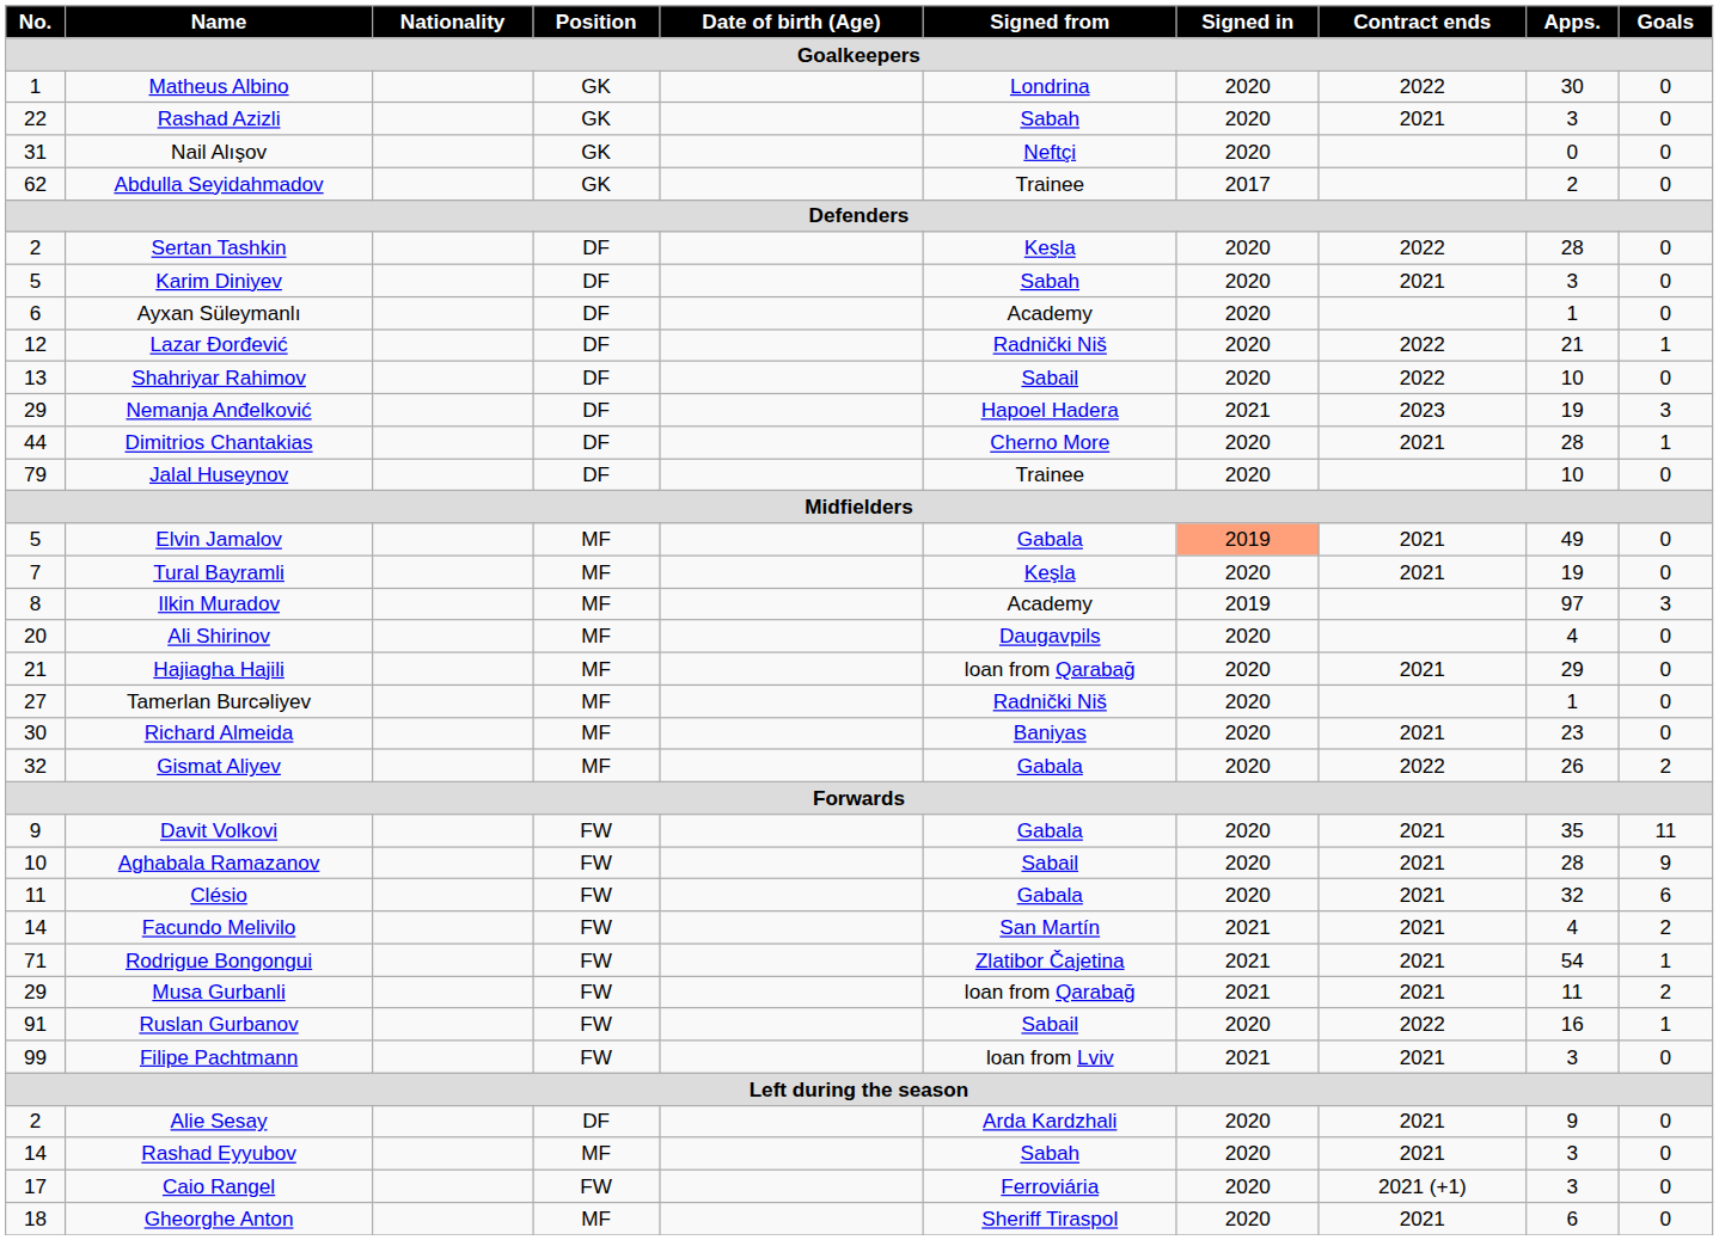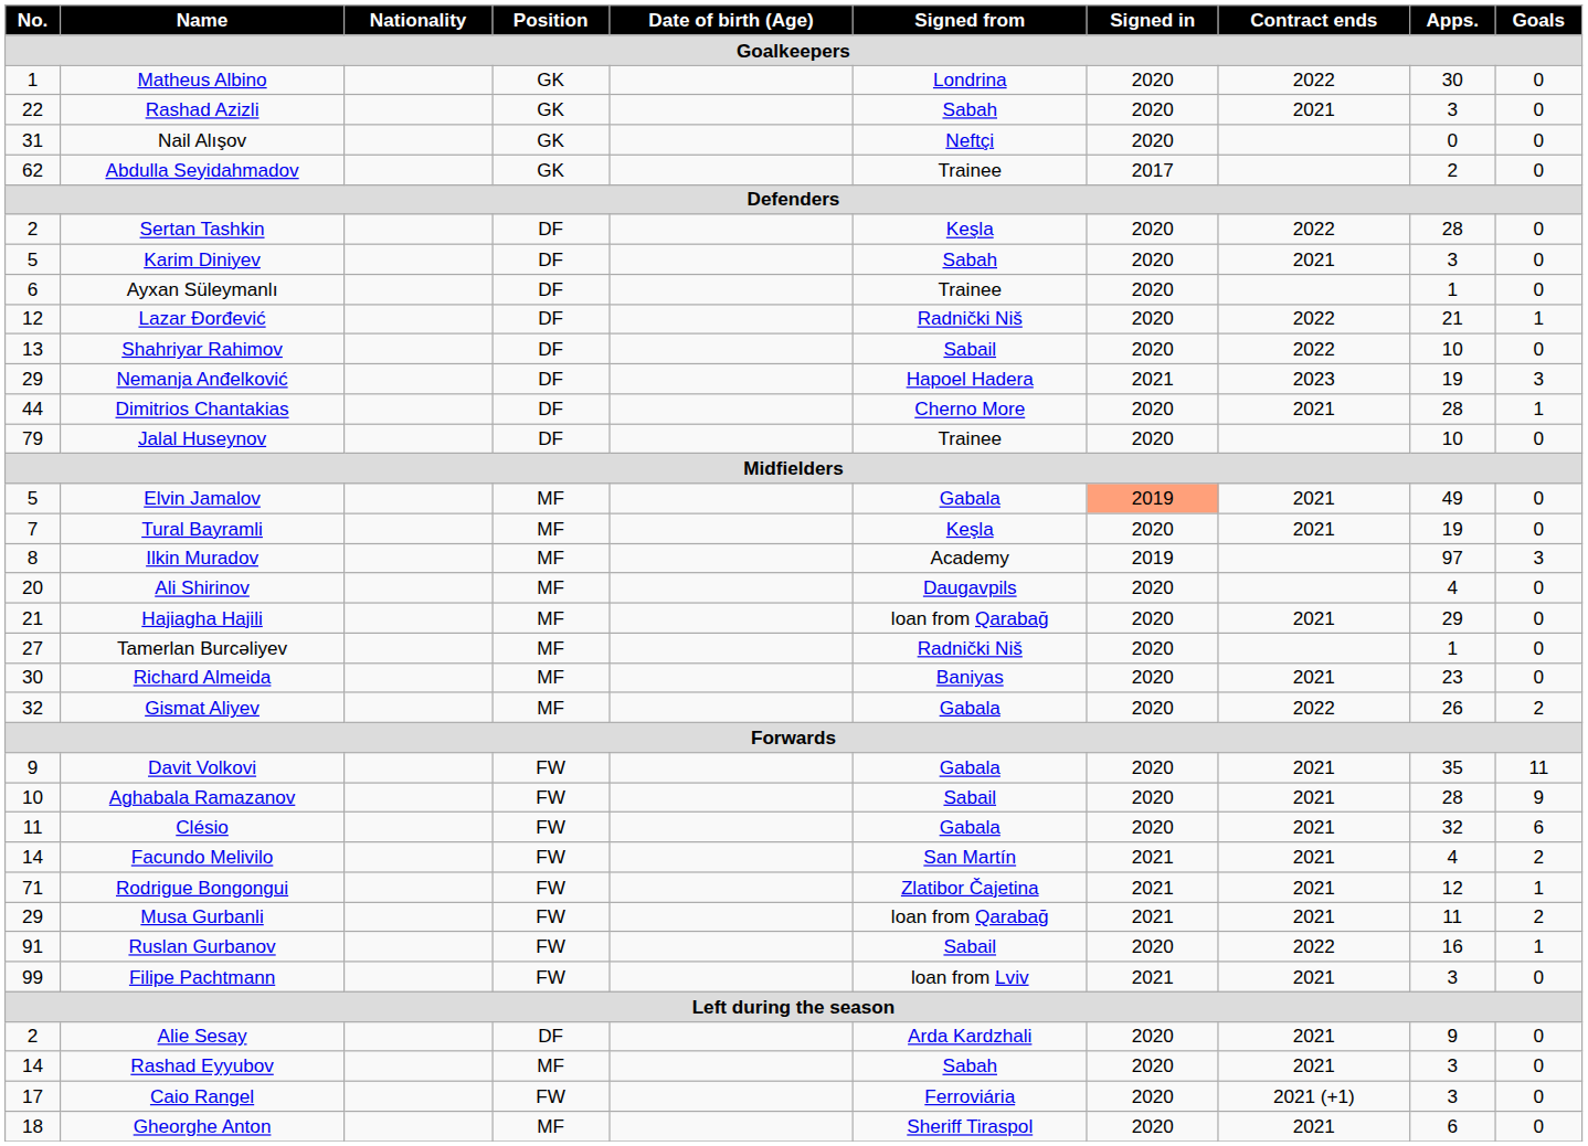 <table class="wikitable"  style="text-align:center; font-size:90%; width:95%;">
 <tr>
 <th style="background:#000000; color:#FFFFFF; text-align:center;">No.</th>
 <th style="background:#000000; color:#FFFFFF; text-align:center;">Name</th>
 <th style="background:#000000; color:#FFFFFF; text-align:center;">Nationality</th>
 <th style="background:#000000; color:#FFFFFF; text-align:center;">Position</th>
 <th style="background:#000000; color:#FFFFFF; text-align:center;">Date of birth (Age)</th>
 <th style="background:#000000; color:#FFFFFF; text-align:center;">Signed from</th>
 <th style="background:#000000; color:#FFFFFF; text-align:center;">Signed in</th>
 <th style="background:#000000; color:#FFFFFF; text-align:center;">Contract ends</th>
 <th style="background:#000000; color:#FFFFFF; text-align:center;">Apps.</th>
 <th style="background:#000000; color:#FFFFFF; text-align:center;">Goals</th>
 </tr>
 <tr>
 <th colspan="11"  style="background:#dcdcdc; text-align:center;">Goalkeepers</th>
 </tr>
 <tr>
 <td>1</td>
 <td><a href='#'>Matheus Albino</a></td>
 <td></td>
 <td>GK</td>
 <td></td>
 <td><a href='#'>Londrina</a></td>
 <td>2020</td>
 <td>2022</td>
 <td>30</td>
 <td>0</td>
 </tr>
 <tr>
 <td>22</td>
 <td><a href='#'>Rashad Azizli</a></td>
 <td></td>
 <td>GK</td>
 <td></td>
 <td><a href='#'>Sabah</a></td>
 <td>2020</td>
 <td>2021</td>
 <td>3</td>
 <td>0</td>
 </tr>
 <tr>
 <td>31</td>
 <td>Nail Alışov</td>
 <td></td>
 <td>GK</td>
 <td></td>
 <td><a href='#'>Neftçi</a></td>
 <td>2020</td>
 <td></td>
 <td>0</td>
 <td>0</td>
 </tr>
 <tr>
 <td>62</td>
 <td><a href='#'>Abdulla Seyidahmadov</a></td>
 <td></td>
 <td>GK</td>
 <td></td>
 <td>Trainee</td>
 <td>2017</td>
 <td></td>
 <td>2</td>
 <td>0</td>
 </tr>
 <tr>
 <th colspan="11"  style="background:#dcdcdc; text-align:center;">Defenders</th>
 </tr>
 <tr>
 <td>2</td>
 <td><a href='#'>Sertan Tashkin</a></td>
 <td></td>
 <td>DF</td>
 <td></td>
 <td><a href='#'>Keşla</a></td>
 <td>2020</td>
 <td>2022</td>
 <td>28</td>
 <td>0</td>
 </tr>
 <tr>
 <td>5</td>
 <td><a href='#'>Karim Diniyev</a></td>
 <td></td>
 <td>DF</td>
 <td></td>
 <td><a href='#'>Sabah</a></td>
 <td>2020</td>
 <td>2021</td>
 <td>3</td>
 <td>0</td>
 </tr>
 <tr>
 <td>6</td>
 <td>Ayxan Süleymanlı</td>
 <td></td>
 <td>DF</td>
 <td></td>
-<td>Academy</td>
+<td>Trainee</td>
 <td>2020</td>
 <td></td>
 <td>1</td>
 <td>0</td>
 </tr>
 <tr>
 <td>12</td>
 <td><a href='#'>Lazar Đorđević</a></td>
 <td></td>
 <td>DF</td>
 <td></td>
 <td><a href='#'>Radnički Niš</a></td>
 <td>2020</td>
 <td>2022</td>
 <td>21</td>
 <td>1</td>
 </tr>
 <tr>
 <td>13</td>
 <td><a href='#'>Shahriyar Rahimov</a></td>
 <td></td>
 <td>DF</td>
 <td></td>
 <td><a href='#'>Sabail</a></td>
 <td>2020</td>
 <td>2022</td>
 <td>10</td>
 <td>0</td>
 </tr>
 <tr>
 <td>29</td>
 <td><a href='#'>Nemanja Anđelković</a></td>
 <td></td>
 <td>DF</td>
 <td></td>
 <td><a href='#'>Hapoel Hadera</a></td>
 <td>2021</td>
 <td>2023</td>
 <td>19</td>
 <td>3</td>
 </tr>
 <tr>
 <td>44</td>
 <td><a href='#'>Dimitrios Chantakias</a></td>
 <td></td>
 <td>DF</td>
 <td></td>
 <td><a href='#'>Cherno More</a></td>
 <td>2020</td>
 <td>2021</td>
 <td>28</td>
 <td>1</td>
 </tr>
 <tr>
 <td>79</td>
 <td><a href='#'>Jalal Huseynov</a></td>
 <td></td>
 <td>DF</td>
 <td></td>
 <td>Trainee</td>
 <td>2020</td>
 <td></td>
 <td>10</td>
 <td>0</td>
 </tr>
 <tr>
 <th colspan="11"  style="background:#dcdcdc; text-align:center;">Midfielders</th>
 </tr>
 <tr>
 <td>5</td>
 <td><a href='#'>Elvin Jamalov</a></td>
 <td></td>
 <td>MF</td>
 <td></td>
 <td><a href='#'>Gabala</a></td>
 <td style="background: lightsalmon;">2019</td>
 <td>2021</td>
 <td>49</td>
 <td>0</td>
 </tr>
 <tr>
 <td>7</td>
 <td><a href='#'>Tural Bayramli</a></td>
 <td></td>
 <td>MF</td>
 <td></td>
 <td><a href='#'>Keşla</a></td>
 <td>2020</td>
 <td>2021</td>
 <td>19</td>
 <td>0</td>
 </tr>
 <tr>
 <td>8</td>
 <td><a href='#'>Ilkin Muradov</a></td>
 <td></td>
 <td>MF</td>
 <td></td>
 <td>Academy</td>
 <td>2019</td>
 <td></td>
 <td>97</td>
 <td>3</td>
 </tr>
 <tr>
 <td>20</td>
 <td><a href='#'>Ali Shirinov</a></td>
 <td></td>
 <td>MF</td>
 <td></td>
 <td><a href='#'>Daugavpils</a></td>
 <td>2020</td>
 <td></td>
 <td>4</td>
 <td>0</td>
 </tr>
 <tr>
 <td>21</td>
 <td><a href='#'>Hajiagha Hajili</a></td>
 <td></td>
 <td>MF</td>
 <td></td>
 <td>loan from <a href='#'>Qarabağ</a></td>
 <td>2020</td>
 <td>2021</td>
 <td>29</td>
 <td>0</td>
 </tr>
 <tr>
 <td>27</td>
 <td>Tamerlan Burcəliyev</td>
 <td></td>
 <td>MF</td>
 <td></td>
 <td><a href='#'>Radnički Niš</a></td>
 <td>2020</td>
 <td></td>
 <td>1</td>
 <td>0</td>
 </tr>
 <tr>
 <td>30</td>
 <td><a href='#'>Richard Almeida</a></td>
 <td></td>
 <td>MF</td>
 <td></td>
 <td><a href='#'>Baniyas</a></td>
 <td>2020</td>
 <td>2021</td>
 <td>23</td>
 <td>0</td>
 </tr>
 <tr>
 <td>32</td>
 <td><a href='#'>Gismat Aliyev</a></td>
 <td></td>
 <td>MF</td>
 <td></td>
 <td><a href='#'>Gabala</a></td>
 <td>2020</td>
 <td>2022</td>
 <td>26</td>
 <td>2</td>
 </tr>
 <tr>
 <th colspan="11"  style="background:#dcdcdc; text-align:center;">Forwards</th>
 </tr>
 <tr>
 <td>9</td>
 <td><a href='#'>Davit Volkovi</a></td>
 <td></td>
 <td>FW</td>
 <td></td>
 <td><a href='#'>Gabala</a></td>
 <td>2020</td>
 <td>2021</td>
 <td>35</td>
 <td>11</td>
 </tr>
 <tr>
 <td>10</td>
 <td><a href='#'>Aghabala Ramazanov</a></td>
 <td></td>
 <td>FW</td>
 <td></td>
 <td><a href='#'>Sabail</a></td>
 <td>2020</td>
 <td>2021</td>
 <td>28</td>
 <td>9</td>
 </tr>
 <tr>
 <td>11</td>
 <td><a href='#'>Clésio</a></td>
 <td></td>
 <td>FW</td>
 <td></td>
 <td><a href='#'>Gabala</a></td>
 <td>2020</td>
 <td>2021</td>
 <td>32</td>
 <td>6</td>
 </tr>
 <tr>
 <td>14</td>
 <td><a href='#'>Facundo Melivilo</a></td>
 <td></td>
 <td>FW</td>
 <td></td>
 <td><a href='#'>San Martín</a></td>
 <td>2021</td>
 <td>2021</td>
 <td>4</td>
 <td>2</td>
 </tr>
 <tr>
 <td>71</td>
 <td><a href='#'>Rodrigue Bongongui</a></td>
 <td></td>
 <td>FW</td>
 <td></td>
 <td><a href='#'>Zlatibor Čajetina</a></td>
 <td>2021</td>
 <td>2021</td>
-<td>54</td>
+<td>12</td>
 <td>1</td>
 </tr>
 <tr>
 <td>29</td>
 <td><a href='#'>Musa Gurbanli</a></td>
 <td></td>
 <td>FW</td>
 <td></td>
 <td>loan from <a href='#'>Qarabağ</a></td>
 <td>2021</td>
 <td>2021</td>
 <td>11</td>
 <td>2</td>
 </tr>
 <tr>
 <td>91</td>
 <td><a href='#'>Ruslan Gurbanov</a></td>
 <td></td>
 <td>FW</td>
 <td></td>
 <td><a href='#'>Sabail</a></td>
 <td>2020</td>
 <td>2022</td>
 <td>16</td>
 <td>1</td>
 </tr>
 <tr>
 <td>99</td>
 <td><a href='#'>Filipe Pachtmann</a></td>
 <td></td>
 <td>FW</td>
 <td></td>
 <td>loan from <a href='#'>Lviv</a></td>
 <td>2021</td>
 <td>2021</td>
 <td>3</td>
 <td>0</td>
 </tr>
 <tr>
 <th colspan="11"  style="background:#dcdcdc; text-align:center;">Left during the season</th>
 </tr>
 <tr>
 <td>2</td>
 <td><a href='#'>Alie Sesay</a></td>
 <td></td>
 <td>DF</td>
 <td></td>
 <td><a href='#'>Arda Kardzhali</a></td>
 <td>2020</td>
 <td>2021</td>
 <td>9</td>
 <td>0</td>
 </tr>
 <tr>
 <td>14</td>
 <td><a href='#'>Rashad Eyyubov</a></td>
 <td></td>
 <td>MF</td>
 <td></td>
 <td><a href='#'>Sabah</a></td>
 <td>2020</td>
 <td>2021</td>
 <td>3</td>
 <td>0</td>
 </tr>
 <tr>
 <td>17</td>
 <td><a href='#'>Caio Rangel</a></td>
 <td></td>
 <td>FW</td>
 <td></td>
 <td><a href='#'>Ferroviária</a></td>
 <td>2020</td>
 <td>2021 (+1)</td>
 <td>3</td>
 <td>0</td>
 </tr>
 <tr>
 <td>18</td>
 <td><a href='#'>Gheorghe Anton</a></td>
 <td></td>
 <td>MF</td>
 <td></td>
 <td><a href='#'>Sheriff Tiraspol</a></td>
 <td>2020</td>
 <td>2021</td>
 <td>6</td>
 <td>0</td>
 </tr>
 </table>
